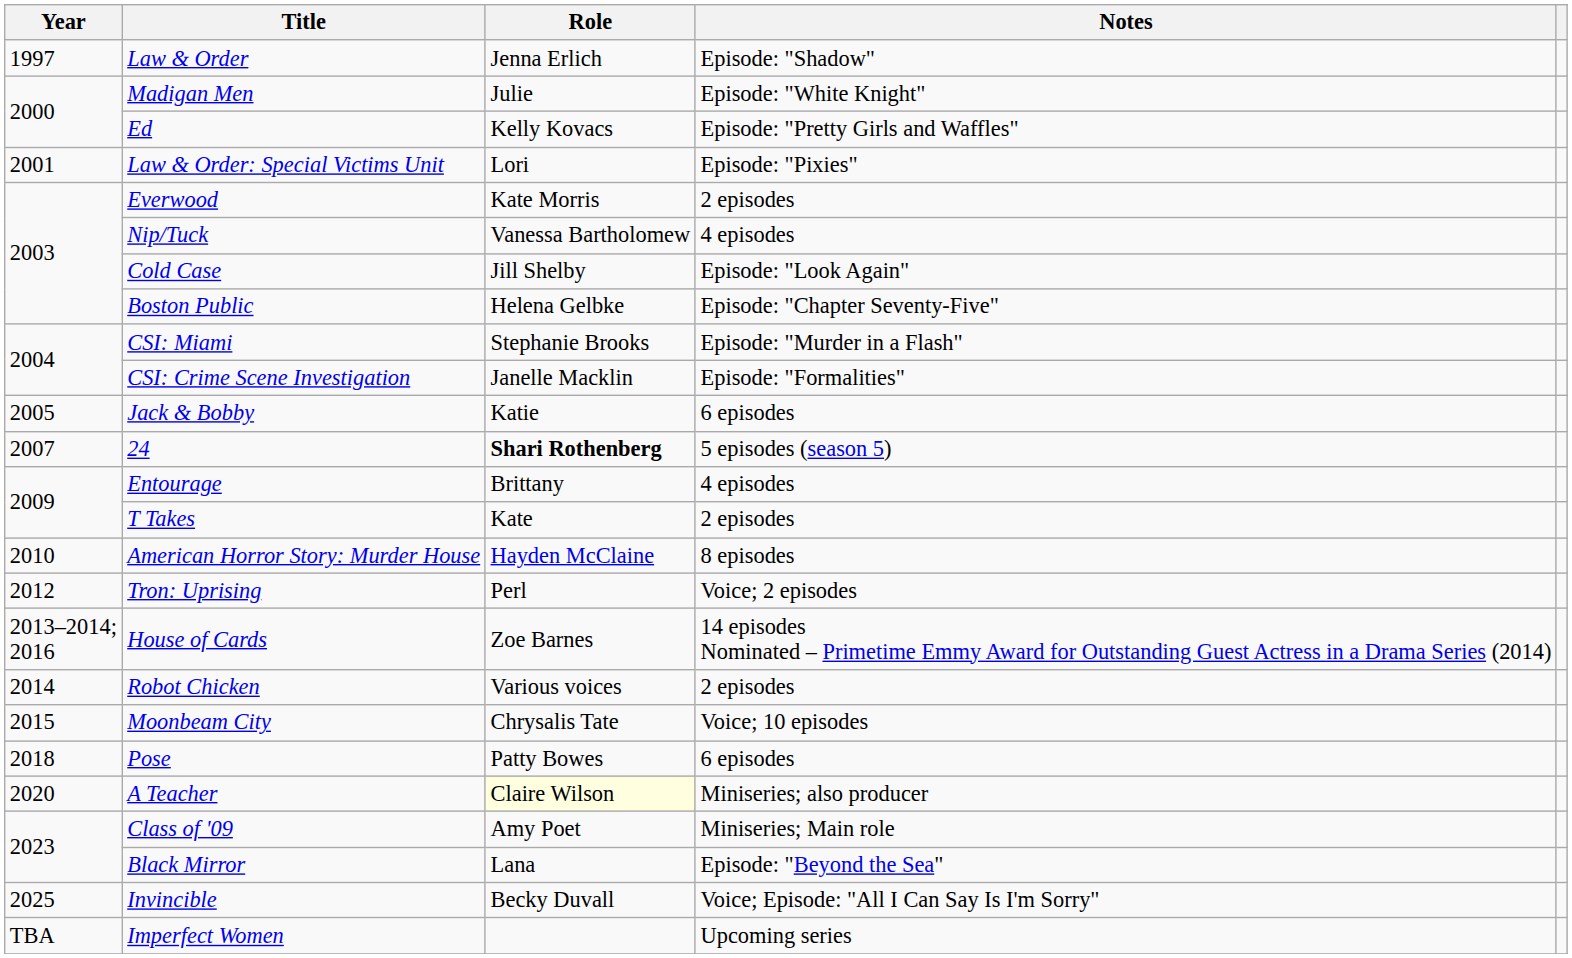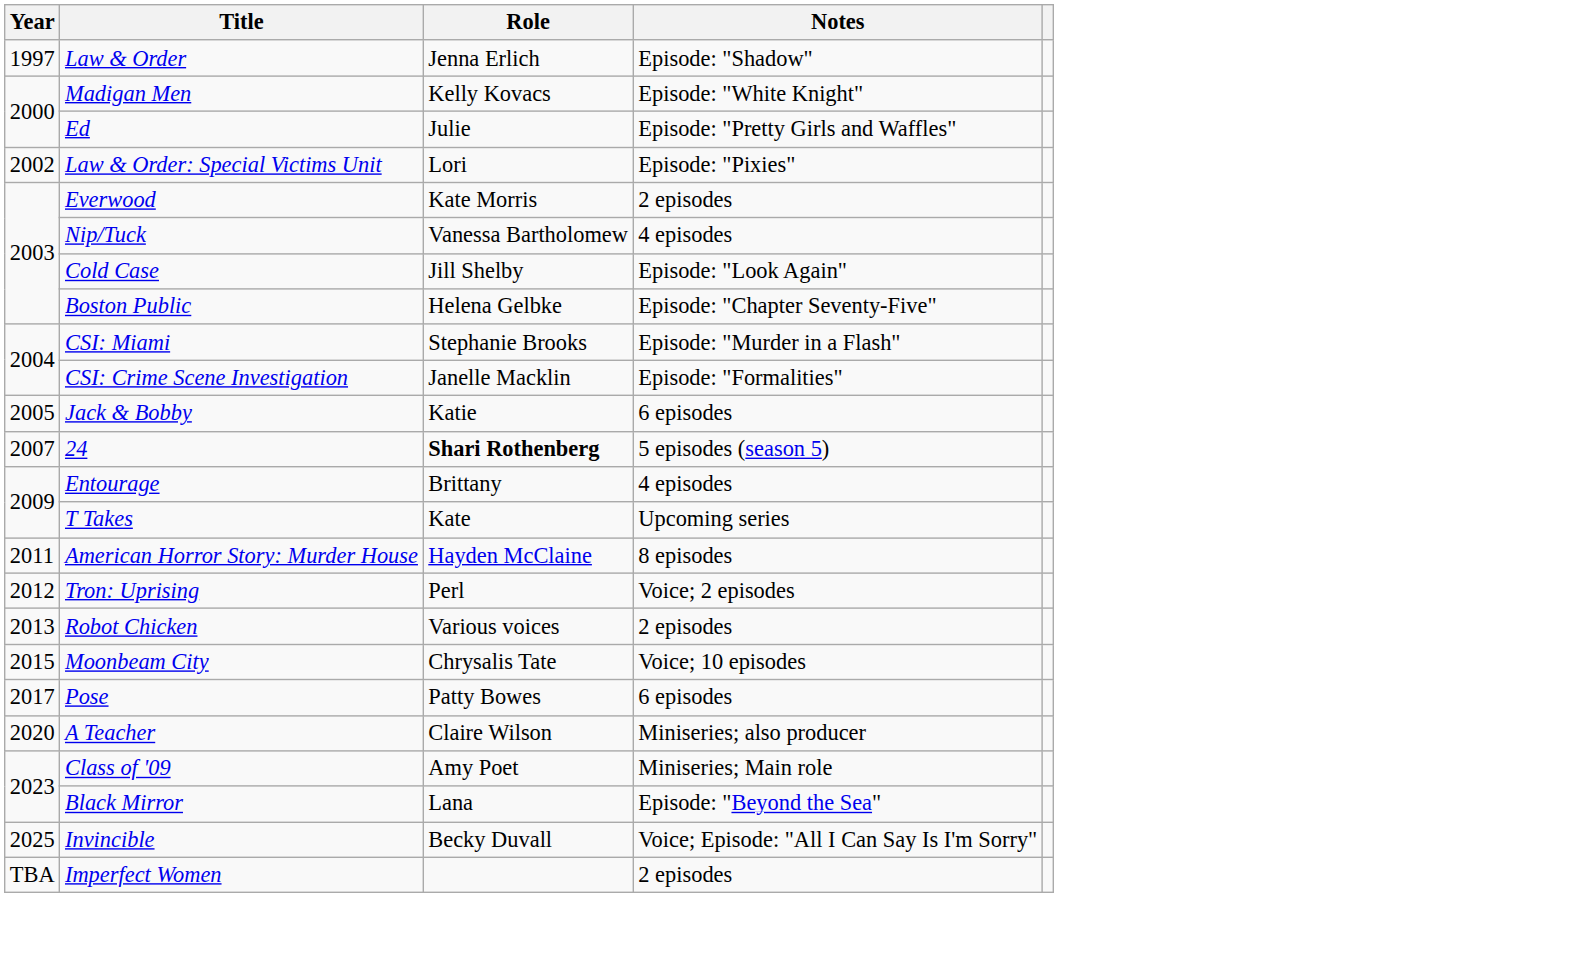 <table class="wikitable sortable">
 <tr>
 <th>Year</th>
 <th>Title</th>
 <th>Role</th>
 <th class="unsortable">Notes</th>
 <th class="unsortable"></th>
 </tr>
 <tr>
 <td>1997</td>
 <td><em><a href='#'>Law & Order</a></em></td>
 <td>Jenna Erlich</td>
 <td>Episode: "Shadow"</td>
 <td></td>
 </tr>
 <tr>
 <td rowspan="2">2000</td>
 <td><em><a href='#'>Madigan Men</a></em></td>
-<td>Julie</td>
+<td>Kelly Kovacs</td>
 <td>Episode: "White Knight"</td>
 <td></td>
 </tr>
 <tr>
 <td><em><a href='#'>Ed</a></em></td>
-<td>Kelly Kovacs</td>
+<td>Julie</td>
 <td>Episode: "Pretty Girls and Waffles"</td>
 <td></td>
 </tr>
 <tr>
-<td>2001</td>
+<td>2002</td>
 <td><em><a href='#'>Law & Order: Special Victims Unit</a></em></td>
 <td>Lori</td>
 <td>Episode: "Pixies"</td>
 <td></td>
 </tr>
 <tr>
 <td rowspan="4">2003</td>
 <td><em><a href='#'>Everwood</a></em></td>
 <td>Kate Morris</td>
 <td>2 episodes</td>
 <td></td>
 </tr>
 <tr>
 <td><em><a href='#'>Nip/Tuck</a></em></td>
 <td>Vanessa Bartholomew</td>
 <td>4 episodes</td>
 <td></td>
 </tr>
 <tr>
 <td><em><a href='#'>Cold Case</a></em></td>
 <td>Jill Shelby</td>
 <td>Episode: "Look Again"</td>
 <td></td>
 </tr>
 <tr>
 <td><em><a href='#'>Boston Public</a></em></td>
 <td>Helena Gelbke</td>
 <td>Episode: "Chapter Seventy-Five"</td>
 <td></td>
 </tr>
 <tr>
 <td rowspan="2">2004</td>
 <td><em><a href='#'>CSI: Miami</a></em></td>
 <td>Stephanie Brooks</td>
 <td>Episode: "Murder in a Flash"</td>
 <td></td>
 </tr>
 <tr>
 <td><em><a href='#'>CSI: Crime Scene Investigation</a></em></td>
 <td>Janelle Macklin</td>
 <td>Episode: "Formalities"</td>
 <td></td>
 </tr>
 <tr>
 <td>2005</td>
 <td><em><a href='#'>Jack & Bobby</a></em></td>
 <td>Katie</td>
 <td>6 episodes</td>
 <td></td>
 </tr>
 <tr>
 <td>2007</td>
 <td><em><a href='#'>24</a></em></td>
 <td><strong>Shari Rothenberg</strong></td>
 <td>5 episodes (<a href='#'>season 5</a>)</td>
 <td></td>
 </tr>
 <tr>
 <td rowspan="2">2009</td>
 <td><em><a href='#'>Entourage</a></em></td>
 <td>Brittany</td>
 <td>4 episodes</td>
 <td></td>
 </tr>
 <tr>
 <td><em><a href='#'>T Takes</a></em></td>
 <td>Kate</td>
-<td>2 episodes</td>
+<td>Upcoming series</td>
 <td></td>
 </tr>
 <tr>
-<td>2010</td>
+<td>2011</td>
 <td><em><a href='#'>American Horror Story: Murder House</a></em></td>
 <td><a href='#'>Hayden McClaine</a></td>
 <td>8 episodes</td>
 <td></td>
 </tr>
 <tr>
 <td>2012</td>
 <td><em><a href='#'>Tron: Uprising</a></em></td>
 <td>Perl</td>
 <td>Voice; 2 episodes</td>
 <td></td>
 </tr>
 <tr>
-<td>2013–2014; <br> 2016</td>
-<td><em><a href='#'>House of Cards</a></em></td>
-<td>Zoe Barnes</td>
-<td>14 episodes<br>Nominated – <a href='#'>Primetime Emmy Award for Outstanding Guest Actress in a Drama Series</a> (2014)</td>
-<td></td>
-</tr>
-<tr>
-<td>2014</td>
+<td>2013</td>
 <td><em><a href='#'>Robot Chicken</a></em></td>
 <td>Various voices</td>
 <td>2 episodes</td>
 <td></td>
 </tr>
 <tr>
 <td>2015</td>
 <td><em><a href='#'>Moonbeam City</a></em></td>
 <td>Chrysalis Tate</td>
 <td>Voice; 10 episodes</td>
 <td></td>
 </tr>
 <tr>
-<td>2018</td>
+<td>2017</td>
 <td><em><a href='#'>Pose</a></em></td>
 <td>Patty Bowes</td>
 <td>6 episodes</td>
 <td></td>
 </tr>
 <tr>
 <td>2020</td>
 <td><em><a href='#'>A Teacher</a></em></td>
-<td style="background: lightyellow;">Claire Wilson</td>
+<td>Claire Wilson</td>
 <td>Miniseries; also producer</td>
 <td></td>
 </tr>
 <tr>
 <td rowspan="2">2023</td>
 <td><em><a href='#'>Class of '09</a></em></td>
 <td>Amy Poet</td>
 <td>Miniseries; Main role</td>
 <td></td>
 </tr>
 <tr>
 <td><em><a href='#'>Black Mirror</a></em></td>
 <td>Lana</td>
 <td>Episode: "<a href='#'>Beyond the Sea</a>"</td>
 <td></td>
 </tr>
 <tr>
 <td>2025</td>
 <td><em><a href='#'>Invincible</a></em></td>
 <td>Becky Duvall</td>
 <td>Voice; Episode: "All I Can Say Is I'm Sorry"</td>
 <td></td>
 </tr>
 <tr>
 <td>TBA</td>
 <td><em><a href='#'>Imperfect Women</a></em></td>
 <td></td>
-<td>Upcoming series</td>
+<td>2 episodes</td>
 <td></td>
 </tr>
 </table>
